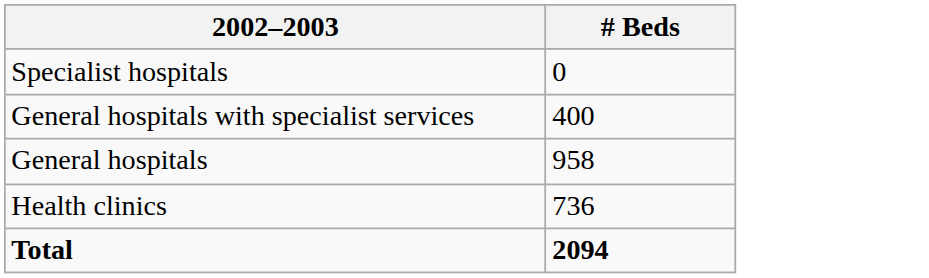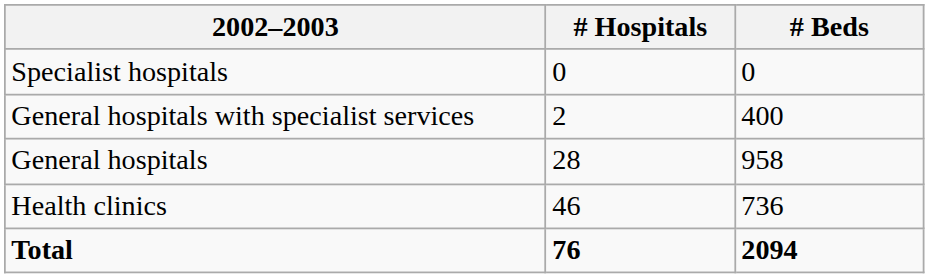 <table class="wikitable sortable" border="1">
 <tr>
 <th width="300">2002–2003</th>
+<th width="100"># Hospitals</th>
 <th width="100"># Beds</th>
 </tr>
 <tr>
 <td>Specialist hospitals</td>
 <td>0</td>
+<td>0</td>
 </tr>
 <tr>
 <td>General hospitals with specialist services</td>
+<td>2</td>
 <td>400</td>
 </tr>
 <tr>
 <td>General hospitals</td>
+<td>28</td>
 <td>958</td>
 </tr>
 <tr>
 <td>Health clinics</td>
+<td>46</td>
 <td>736</td>
 </tr>
 <tr class="sortbottom">
 <td><strong>Total</strong></td>
+<td><strong>76</strong></td>
 <td><strong>2094</strong></td>
 </tr>
 </table>
